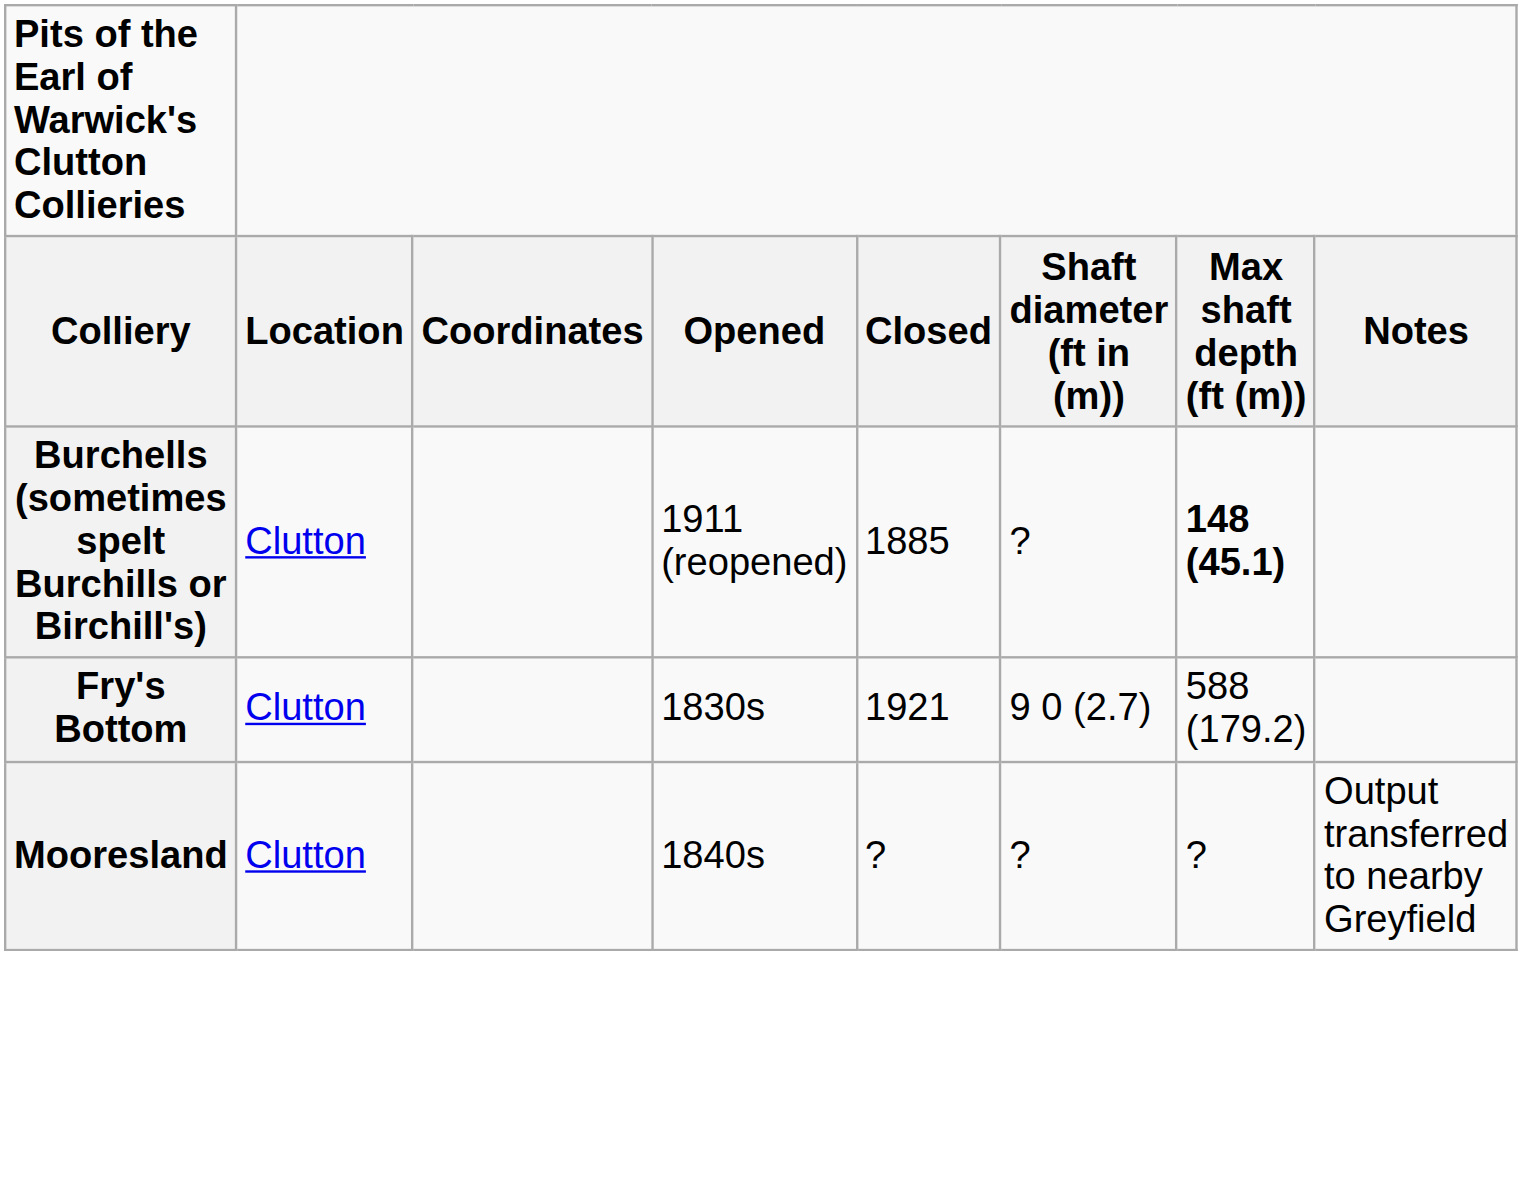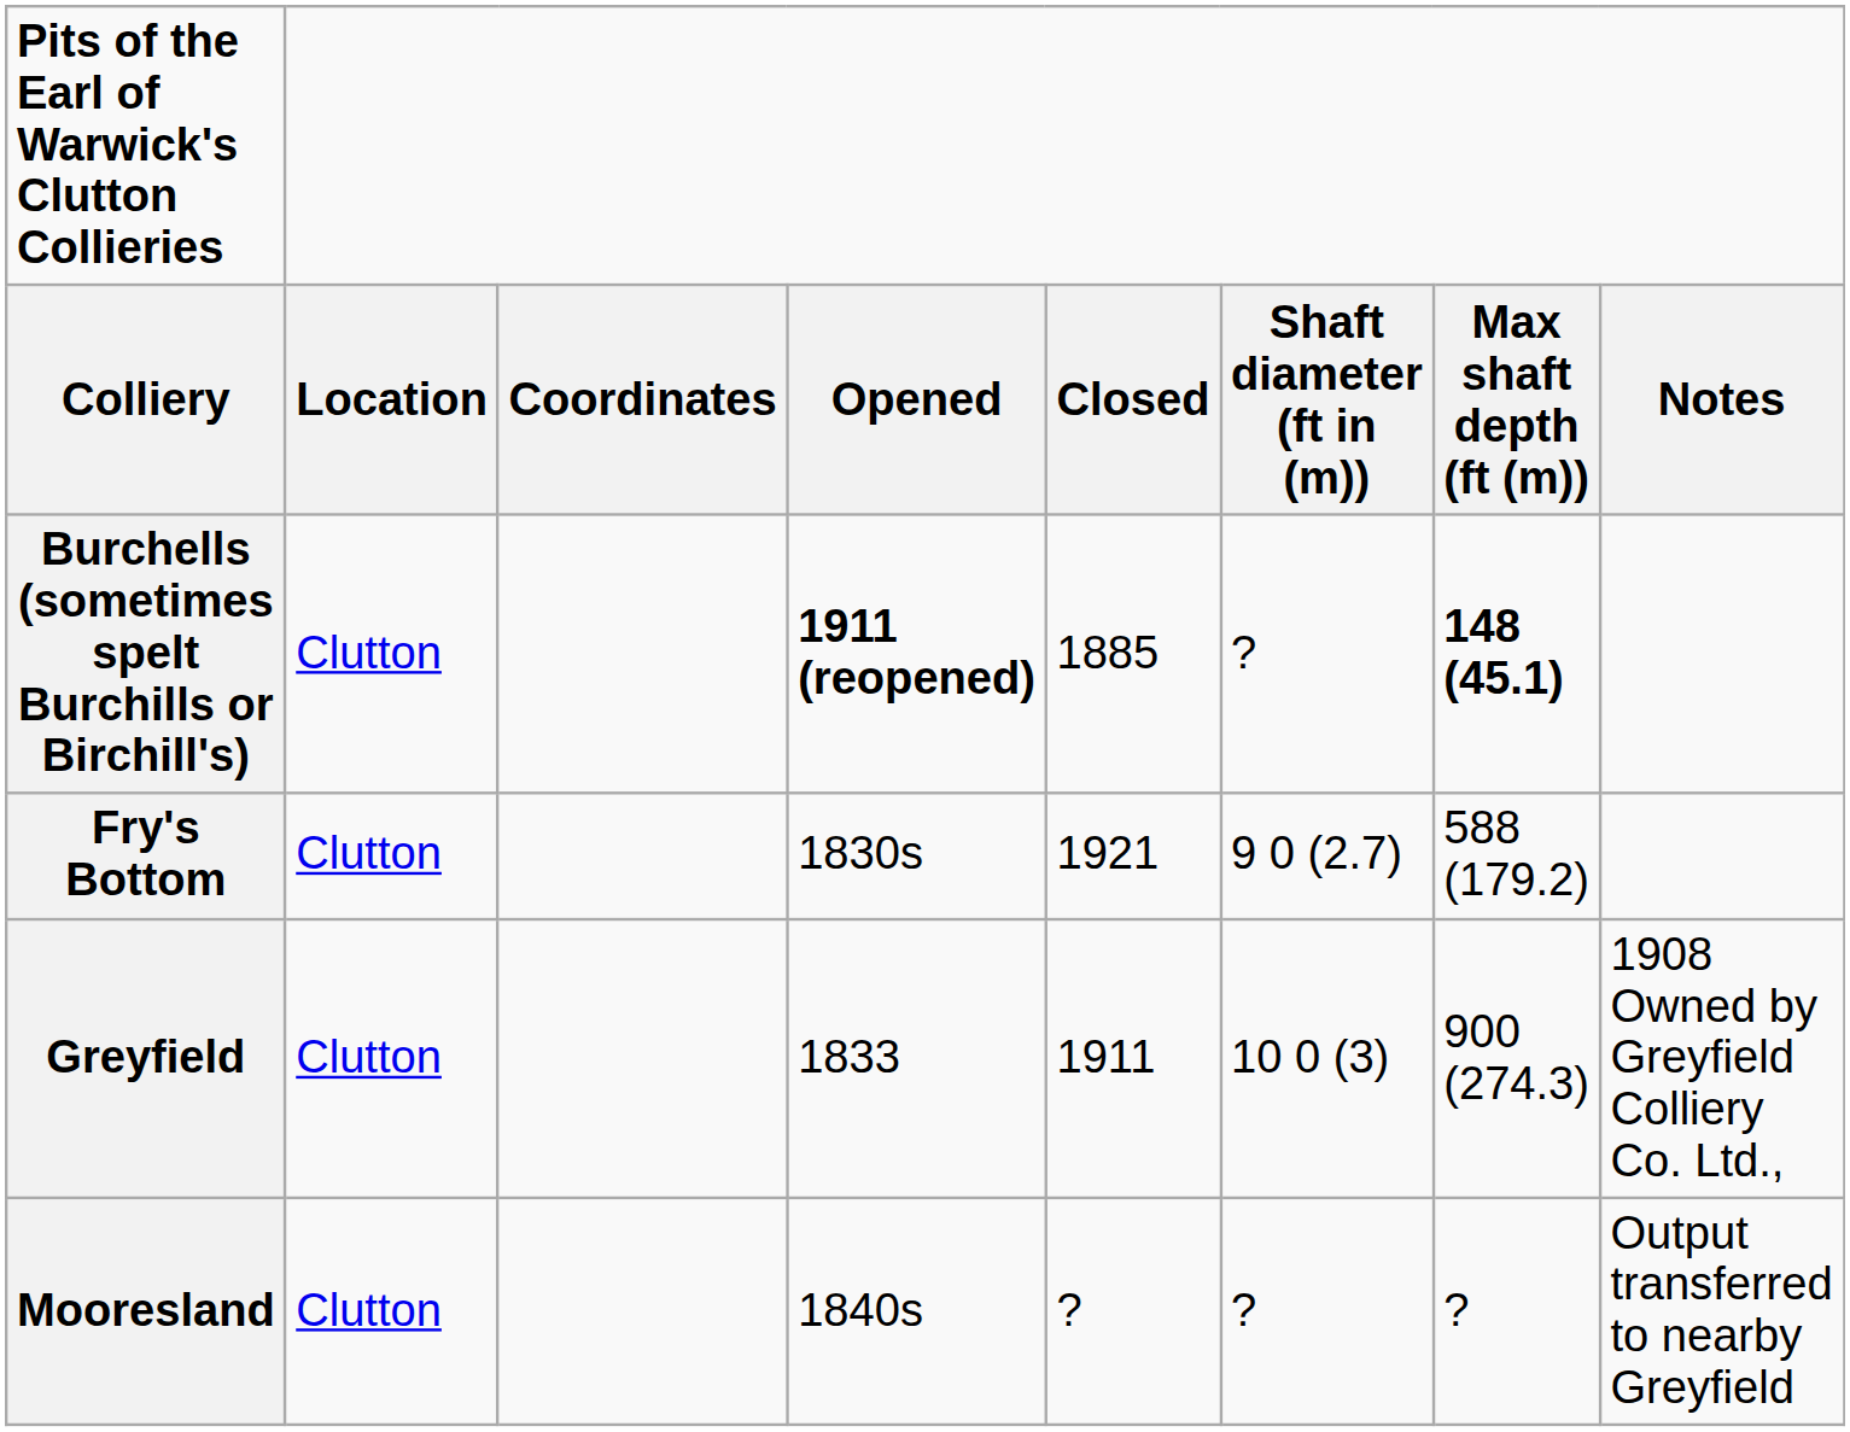 <table class="wikitable collapsible collapsed">
 <tr>
 <td><strong>Pits of the Earl of Warwick's Clutton Collieries</strong></td>
 </tr>
 <tr>
 <th scope="col">Colliery</th>
 <th scope="col">Location</th>
 <th scope="col">Coordinates</th>
 <th scope="col">Opened</th>
 <th scope="col">Closed</th>
 <th scope="col">Shaft diameter (ft in (m))</th>
 <th scope="col">Max shaft depth (ft (m))</th>
 <th scope="col">Notes</th>
 </tr>
 <tr>
 <th scope="row">Burchells (sometimes spelt Burchills or Birchill's)</th>
 <td><a href='#'>Clutton</a></td>
 <td></td>
-<td>1911 (reopened)</td>
+<td><strong>1911 (reopened)</strong></td>
 <td>1885</td>
 <td>?</td>
 <td><strong>148 (45.1)</strong></td>
 <td></td>
 </tr>
 <tr>
 <th scope="row">Fry's Bottom</th>
 <td><a href='#'>Clutton</a></td>
 <td></td>
 <td>1830s</td>
 <td>1921</td>
 <td>9 0 (2.7)</td>
 <td>588 (179.2)</td>
 <td></td>
 </tr>
 <tr>
+<th scope="row">Greyfield</th>
+<td><a href='#'>Clutton</a></td>
+<td></td>
+<td>1833</td>
+<td>1911</td>
+<td>10 0 (3)</td>
+<td>900 (274.3)</td>
+<td>1908 Owned by Greyfield Colliery Co. Ltd.,</td>
+</tr>
+<tr>
 <th scope="row">Mooresland</th>
 <td><a href='#'>Clutton</a></td>
 <td></td>
 <td>1840s</td>
 <td>?</td>
 <td>?</td>
 <td>?</td>
 <td>Output transferred to nearby Greyfield</td>
 </tr>
 </table>
